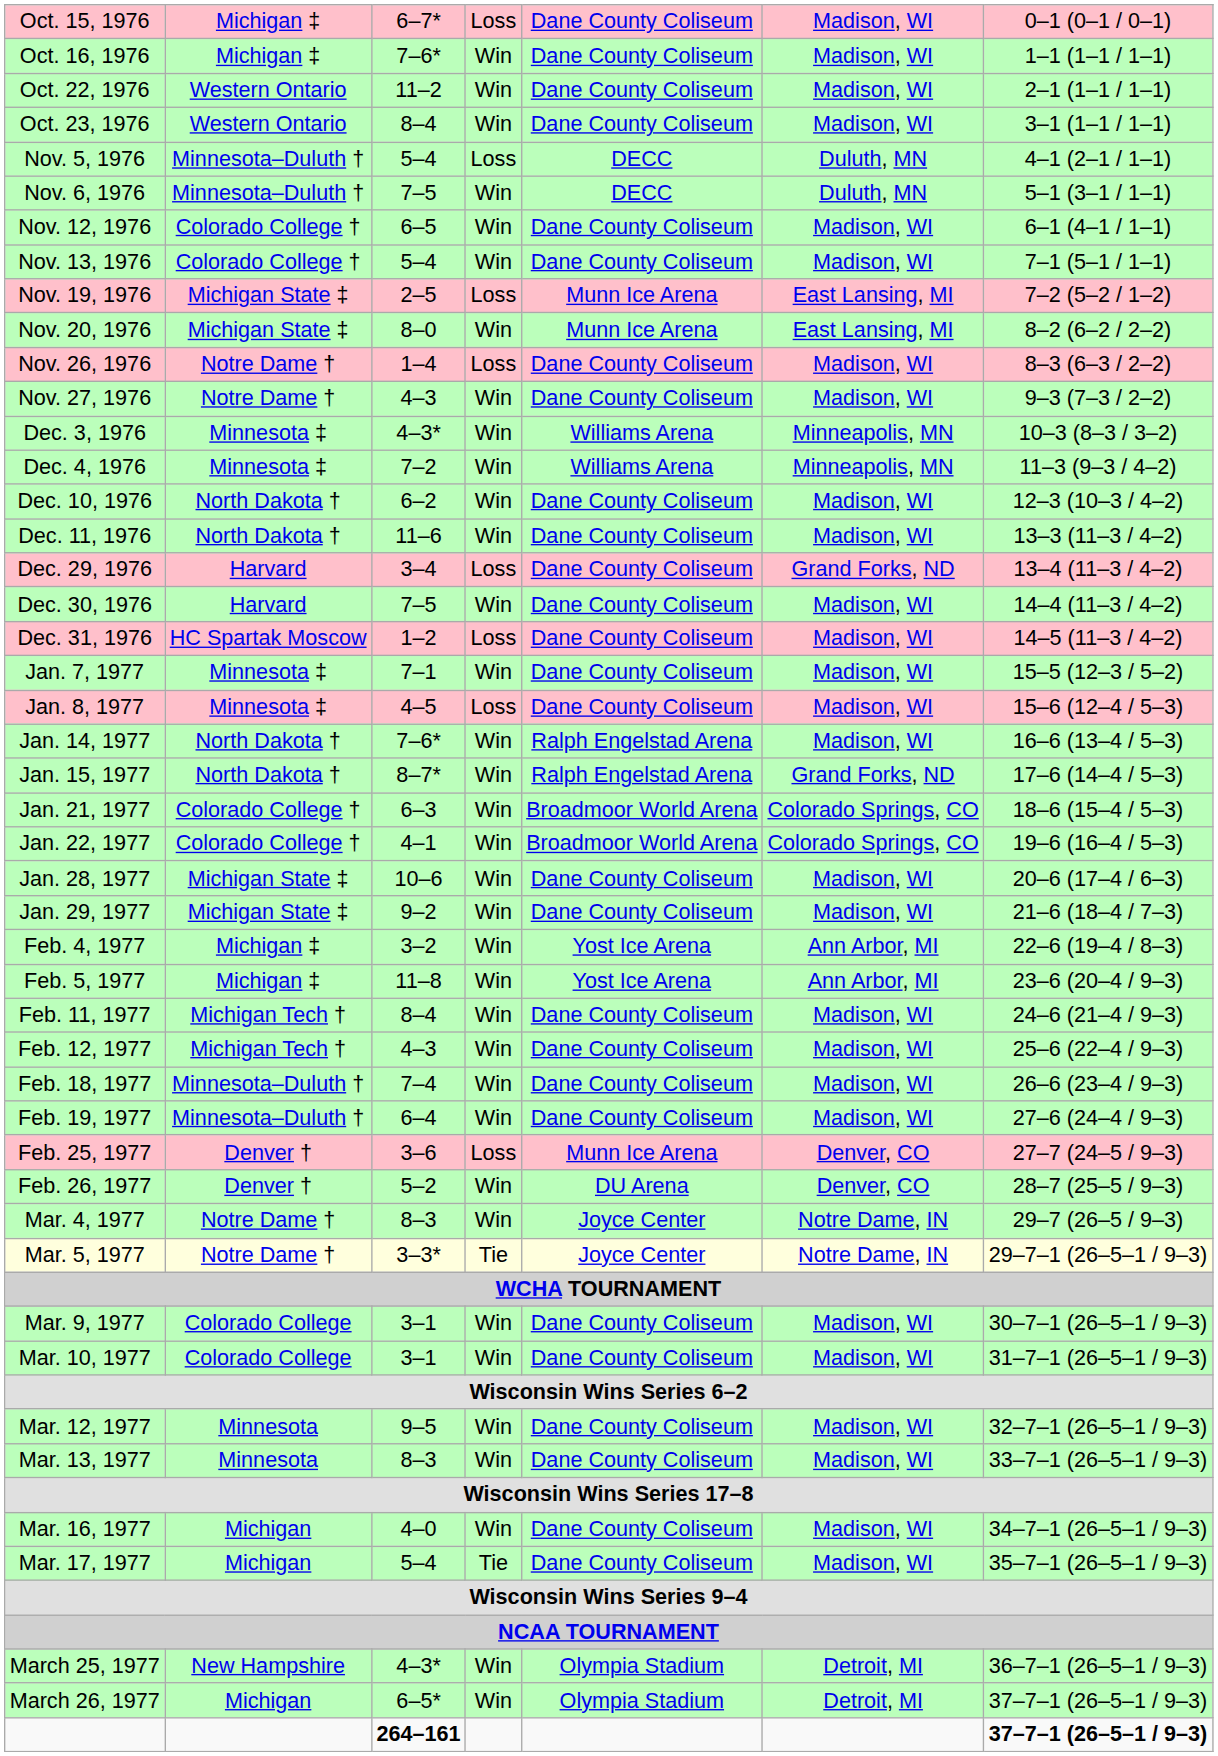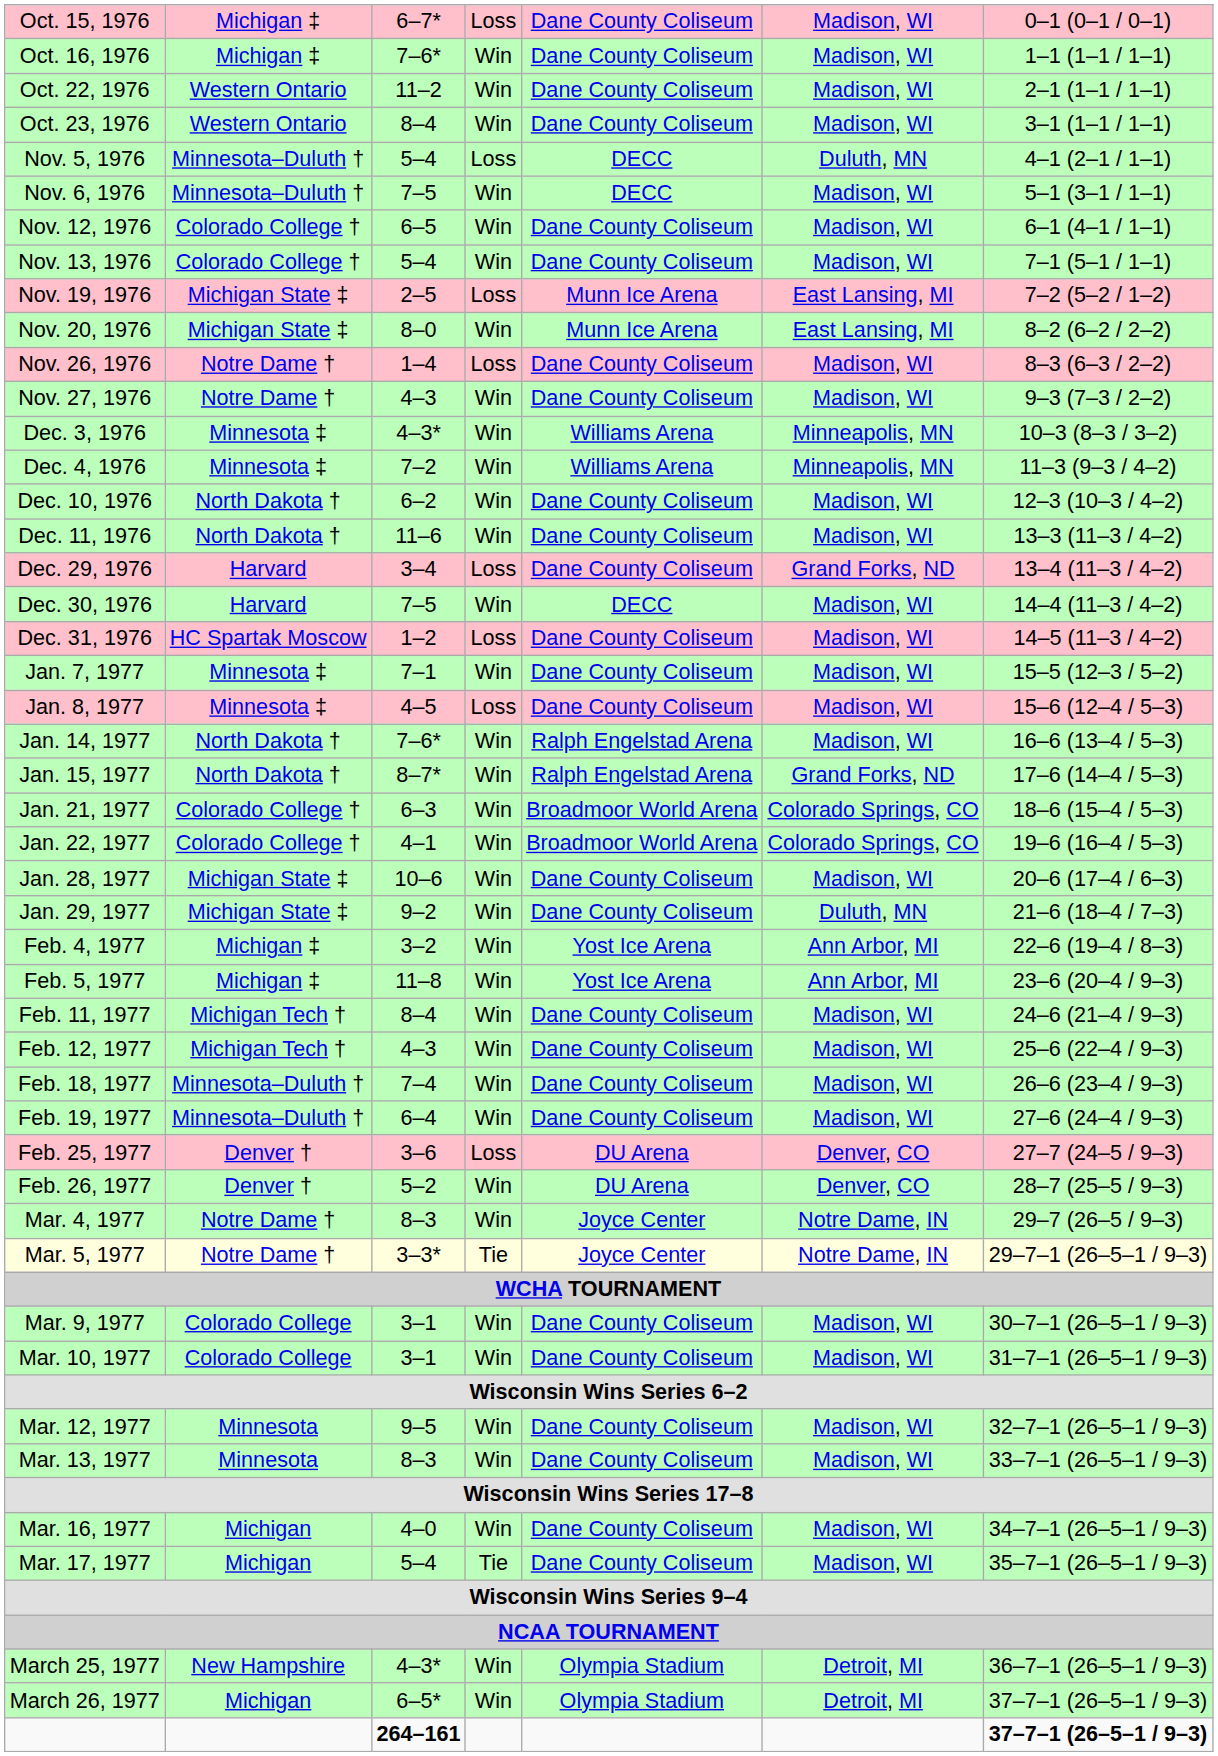 <table class="wikitable">
 <tr align="center" bgcolor="pink">
 <td>Oct. 15, 1976</td>
 <td><a href='#'>Michigan</a> ‡</td>
 <td>6–7*</td>
 <td>Loss</td>
 <td><a href='#'>Dane County Coliseum</a></td>
 <td><a href='#'>Madison</a>, <a href='#'>WI</a></td>
 <td>0–1 (0–1 / 0–1)</td>
 </tr>
 <tr align="center" bgcolor="bbffbb">
 <td>Oct. 16, 1976</td>
 <td><a href='#'>Michigan</a> ‡</td>
 <td>7–6*</td>
 <td>Win</td>
 <td><a href='#'>Dane County Coliseum</a></td>
 <td><a href='#'>Madison</a>, <a href='#'>WI</a></td>
 <td>1–1 (1–1 / 1–1)</td>
 </tr>
 <tr align="center" bgcolor="bbffbb">
 <td>Oct. 22, 1976</td>
 <td><a href='#'>Western Ontario</a></td>
 <td>11–2</td>
 <td>Win</td>
 <td><a href='#'>Dane County Coliseum</a></td>
 <td><a href='#'>Madison</a>, <a href='#'>WI</a></td>
 <td>2–1 (1–1 / 1–1)</td>
 </tr>
 <tr align="center" bgcolor="bbffbb">
 <td>Oct. 23, 1976</td>
 <td><a href='#'>Western Ontario</a></td>
 <td>8–4</td>
 <td>Win</td>
 <td><a href='#'>Dane County Coliseum</a></td>
 <td><a href='#'>Madison</a>, <a href='#'>WI</a></td>
 <td>3–1 (1–1 / 1–1)</td>
 </tr>
 <tr align="center" bgcolor="bbffbb">
 <td>Nov. 5, 1976</td>
 <td><a href='#'>Minnesota–Duluth</a> †</td>
 <td>5–4</td>
 <td>Loss</td>
 <td><a href='#'>DECC</a></td>
 <td><a href='#'>Duluth</a>, <a href='#'>MN</a></td>
 <td>4–1 (2–1 / 1–1)</td>
 </tr>
 <tr align="center" bgcolor="bbffbb">
 <td>Nov. 6, 1976</td>
 <td><a href='#'>Minnesota–Duluth</a> †</td>
 <td>7–5</td>
 <td>Win</td>
 <td><a href='#'>DECC</a></td>
-<td><a href='#'>Duluth</a>, <a href='#'>MN</a></td>
+<td><a href='#'>Madison</a>, <a href='#'>WI</a></td>
 <td>5–1 (3–1 / 1–1)</td>
 </tr>
 <tr align="center" bgcolor="bbffbb">
 <td>Nov. 12, 1976</td>
 <td><a href='#'>Colorado College</a> †</td>
 <td>6–5</td>
 <td>Win</td>
 <td><a href='#'>Dane County Coliseum</a></td>
 <td><a href='#'>Madison</a>, <a href='#'>WI</a></td>
 <td>6–1 (4–1 / 1–1)</td>
 </tr>
 <tr align="center" bgcolor="bbffbb">
 <td>Nov. 13, 1976</td>
 <td><a href='#'>Colorado College</a> †</td>
 <td>5–4</td>
 <td>Win</td>
 <td><a href='#'>Dane County Coliseum</a></td>
 <td><a href='#'>Madison</a>, <a href='#'>WI</a></td>
 <td>7–1 (5–1 / 1–1)</td>
 </tr>
 <tr align="center" bgcolor="pink">
 <td>Nov. 19, 1976</td>
 <td><a href='#'>Michigan State</a> ‡</td>
 <td>2–5</td>
 <td>Loss</td>
 <td><a href='#'>Munn Ice Arena</a></td>
 <td><a href='#'>East Lansing</a>, <a href='#'>MI</a></td>
 <td>7–2 (5–2 / 1–2)</td>
 </tr>
 <tr align="center" bgcolor="bbffbb">
 <td>Nov. 20, 1976</td>
 <td><a href='#'>Michigan State</a> ‡</td>
 <td>8–0</td>
 <td>Win</td>
 <td><a href='#'>Munn Ice Arena</a></td>
 <td><a href='#'>East Lansing</a>, <a href='#'>MI</a></td>
 <td>8–2 (6–2 / 2–2)</td>
 </tr>
 <tr align="center" bgcolor="pink">
 <td>Nov. 26, 1976</td>
 <td><a href='#'>Notre Dame</a> †</td>
 <td>1–4</td>
 <td>Loss</td>
 <td><a href='#'>Dane County Coliseum</a></td>
 <td><a href='#'>Madison</a>, <a href='#'>WI</a></td>
 <td>8–3 (6–3 / 2–2)</td>
 </tr>
 <tr align="center" bgcolor="bbffbb">
 <td>Nov. 27, 1976</td>
 <td><a href='#'>Notre Dame</a> †</td>
 <td>4–3</td>
 <td>Win</td>
 <td><a href='#'>Dane County Coliseum</a></td>
 <td><a href='#'>Madison</a>, <a href='#'>WI</a></td>
 <td>9–3 (7–3 / 2–2)</td>
 </tr>
 <tr align="center" bgcolor="bbffbb">
 <td>Dec. 3, 1976</td>
 <td><a href='#'>Minnesota</a> ‡</td>
 <td>4–3*</td>
 <td>Win</td>
 <td><a href='#'>Williams Arena</a></td>
 <td><a href='#'>Minneapolis</a>, <a href='#'>MN</a></td>
 <td>10–3 (8–3 / 3–2)</td>
 </tr>
 <tr align="center" bgcolor="bbffbb">
 <td>Dec. 4, 1976</td>
 <td><a href='#'>Minnesota</a> ‡</td>
 <td>7–2</td>
 <td>Win</td>
 <td><a href='#'>Williams Arena</a></td>
 <td><a href='#'>Minneapolis</a>, <a href='#'>MN</a></td>
 <td>11–3 (9–3 / 4–2)</td>
 </tr>
 <tr align="center" bgcolor="bbffbb">
 <td>Dec. 10, 1976</td>
 <td><a href='#'>North Dakota</a> †</td>
 <td>6–2</td>
 <td>Win</td>
 <td><a href='#'>Dane County Coliseum</a></td>
 <td><a href='#'>Madison</a>, <a href='#'>WI</a></td>
 <td>12–3 (10–3 / 4–2)</td>
 </tr>
 <tr align="center" bgcolor="bbffbb">
 <td>Dec. 11, 1976</td>
 <td><a href='#'>North Dakota</a> †</td>
 <td>11–6</td>
 <td>Win</td>
 <td><a href='#'>Dane County Coliseum</a></td>
 <td><a href='#'>Madison</a>, <a href='#'>WI</a></td>
 <td>13–3 (11–3 / 4–2)</td>
 </tr>
 <tr align="center" bgcolor="pink">
 <td>Dec. 29, 1976</td>
 <td><a href='#'>Harvard</a></td>
 <td>3–4</td>
 <td>Loss</td>
 <td><a href='#'>Dane County Coliseum</a></td>
 <td><a href='#'>Grand Forks</a>, <a href='#'>ND</a></td>
 <td>13–4 (11–3 / 4–2)</td>
 </tr>
 <tr align="center" bgcolor="bbffbb">
 <td>Dec. 30, 1976</td>
 <td><a href='#'>Harvard</a></td>
 <td>7–5</td>
 <td>Win</td>
-<td><a href='#'>Dane County Coliseum</a></td>
+<td><a href='#'>DECC</a></td>
 <td><a href='#'>Madison</a>, <a href='#'>WI</a></td>
 <td>14–4 (11–3 / 4–2)</td>
 </tr>
 <tr align="center" bgcolor="pink">
 <td>Dec. 31, 1976</td>
 <td><a href='#'>HC Spartak Moscow</a></td>
 <td>1–2</td>
 <td>Loss</td>
 <td><a href='#'>Dane County Coliseum</a></td>
 <td><a href='#'>Madison</a>, <a href='#'>WI</a></td>
 <td>14–5 (11–3 / 4–2)</td>
 </tr>
 <tr align="center" bgcolor="bbffbb">
 <td>Jan. 7, 1977</td>
 <td><a href='#'>Minnesota</a> ‡</td>
 <td>7–1</td>
 <td>Win</td>
 <td><a href='#'>Dane County Coliseum</a></td>
 <td><a href='#'>Madison</a>, <a href='#'>WI</a></td>
 <td>15–5 (12–3 / 5–2)</td>
 </tr>
 <tr align="center" bgcolor="pink">
 <td>Jan. 8, 1977</td>
 <td><a href='#'>Minnesota</a> ‡</td>
 <td>4–5</td>
 <td>Loss</td>
 <td><a href='#'>Dane County Coliseum</a></td>
 <td><a href='#'>Madison</a>, <a href='#'>WI</a></td>
 <td>15–6 (12–4 / 5–3)</td>
 </tr>
 <tr align="center" bgcolor="bbffbb">
 <td>Jan. 14, 1977</td>
 <td><a href='#'>North Dakota</a> †</td>
 <td>7–6*</td>
 <td>Win</td>
 <td><a href='#'>Ralph Engelstad Arena</a></td>
 <td><a href='#'>Madison</a>, <a href='#'>WI</a></td>
 <td>16–6 (13–4 / 5–3)</td>
 </tr>
 <tr align="center" bgcolor="bbffbb">
 <td>Jan. 15, 1977</td>
 <td><a href='#'>North Dakota</a> †</td>
 <td>8–7*</td>
 <td>Win</td>
 <td><a href='#'>Ralph Engelstad Arena</a></td>
 <td><a href='#'>Grand Forks</a>, <a href='#'>ND</a></td>
 <td>17–6 (14–4 / 5–3)</td>
 </tr>
 <tr align="center" bgcolor="bbffbb">
 <td>Jan. 21, 1977</td>
 <td><a href='#'>Colorado College</a> †</td>
 <td>6–3</td>
 <td>Win</td>
 <td><a href='#'>Broadmoor World Arena</a></td>
 <td><a href='#'>Colorado Springs</a>, <a href='#'>CO</a></td>
 <td>18–6 (15–4 / 5–3)</td>
 </tr>
 <tr align="center" bgcolor="bbffbb">
 <td>Jan. 22, 1977</td>
 <td><a href='#'>Colorado College</a> †</td>
 <td>4–1</td>
 <td>Win</td>
 <td><a href='#'>Broadmoor World Arena</a></td>
 <td><a href='#'>Colorado Springs</a>, <a href='#'>CO</a></td>
 <td>19–6 (16–4 / 5–3)</td>
 </tr>
 <tr align="center" bgcolor="bbffbb">
 <td>Jan. 28, 1977</td>
 <td><a href='#'>Michigan State</a> ‡</td>
 <td>10–6</td>
 <td>Win</td>
 <td><a href='#'>Dane County Coliseum</a></td>
 <td><a href='#'>Madison</a>, <a href='#'>WI</a></td>
 <td>20–6 (17–4 / 6–3)</td>
 </tr>
 <tr align="center" bgcolor="bbffbb">
 <td>Jan. 29, 1977</td>
 <td><a href='#'>Michigan State</a> ‡</td>
 <td>9–2</td>
 <td>Win</td>
 <td><a href='#'>Dane County Coliseum</a></td>
-<td><a href='#'>Madison</a>, <a href='#'>WI</a></td>
+<td><a href='#'>Duluth</a>, <a href='#'>MN</a></td>
 <td>21–6 (18–4 / 7–3)</td>
 </tr>
 <tr align="center" bgcolor="bbffbb">
 <td>Feb. 4, 1977</td>
 <td><a href='#'>Michigan</a> ‡</td>
 <td>3–2</td>
 <td>Win</td>
 <td><a href='#'>Yost Ice Arena</a></td>
 <td><a href='#'>Ann Arbor</a>, <a href='#'>MI</a></td>
 <td>22–6 (19–4 / 8–3)</td>
 </tr>
 <tr align="center" bgcolor="bbffbb">
 <td>Feb. 5, 1977</td>
 <td><a href='#'>Michigan</a> ‡</td>
 <td>11–8</td>
 <td>Win</td>
 <td><a href='#'>Yost Ice Arena</a></td>
 <td><a href='#'>Ann Arbor</a>, <a href='#'>MI</a></td>
 <td>23–6 (20–4 / 9–3)</td>
 </tr>
 <tr align="center" bgcolor="bbffbb">
 <td>Feb. 11, 1977</td>
 <td><a href='#'>Michigan Tech</a> †</td>
 <td>8–4</td>
 <td>Win</td>
 <td><a href='#'>Dane County Coliseum</a></td>
 <td><a href='#'>Madison</a>, <a href='#'>WI</a></td>
 <td>24–6 (21–4 / 9–3)</td>
 </tr>
 <tr align="center" bgcolor="bbffbb">
 <td>Feb. 12, 1977</td>
 <td><a href='#'>Michigan Tech</a> †</td>
 <td>4–3</td>
 <td>Win</td>
 <td><a href='#'>Dane County Coliseum</a></td>
 <td><a href='#'>Madison</a>, <a href='#'>WI</a></td>
 <td>25–6 (22–4 / 9–3)</td>
 </tr>
 <tr align="center" bgcolor="bbffbb">
 <td>Feb. 18, 1977</td>
 <td><a href='#'>Minnesota–Duluth</a> †</td>
 <td>7–4</td>
 <td>Win</td>
 <td><a href='#'>Dane County Coliseum</a></td>
 <td><a href='#'>Madison</a>, <a href='#'>WI</a></td>
 <td>26–6 (23–4 / 9–3)</td>
 </tr>
 <tr align="center" bgcolor="bbffbb">
 <td>Feb. 19, 1977</td>
 <td><a href='#'>Minnesota–Duluth</a> †</td>
 <td>6–4</td>
 <td>Win</td>
 <td><a href='#'>Dane County Coliseum</a></td>
 <td><a href='#'>Madison</a>, <a href='#'>WI</a></td>
 <td>27–6 (24–4 / 9–3)</td>
 </tr>
 <tr align="center" bgcolor="pink">
 <td>Feb. 25, 1977</td>
 <td><a href='#'>Denver</a> †</td>
 <td>3–6</td>
 <td>Loss</td>
-<td><a href='#'>Munn Ice Arena</a></td>
+<td><a href='#'>DU Arena</a></td>
 <td><a href='#'>Denver</a>, <a href='#'>CO</a></td>
 <td>27–7 (24–5 / 9–3)</td>
 </tr>
 <tr align="center" bgcolor="bbffbb">
 <td>Feb. 26, 1977</td>
 <td><a href='#'>Denver</a> †</td>
 <td>5–2</td>
 <td>Win</td>
 <td><a href='#'>DU Arena</a></td>
 <td><a href='#'>Denver</a>, <a href='#'>CO</a></td>
 <td>28–7 (25–5 / 9–3)</td>
 </tr>
 <tr align="center" bgcolor="bbffbb">
 <td>Mar. 4, 1977</td>
 <td><a href='#'>Notre Dame</a> †</td>
 <td>8–3</td>
 <td>Win</td>
 <td><a href='#'>Joyce Center</a></td>
 <td><a href='#'>Notre Dame</a>, <a href='#'>IN</a></td>
 <td>29–7 (26–5 / 9–3)</td>
 </tr>
 <tr align="center" bgcolor="ffffdd">
 <td>Mar. 5, 1977</td>
 <td><a href='#'>Notre Dame</a> †</td>
 <td>3–3*</td>
 <td>Tie</td>
 <td><a href='#'>Joyce Center</a></td>
 <td><a href='#'>Notre Dame</a>, <a href='#'>IN</a></td>
 <td>29–7–1 (26–5–1 / 9–3)</td>
 </tr>
 <tr align="center" bgcolor="#d0d0d0">
 <td colspan=7><strong><a href='#'>WCHA</a> TOURNAMENT</strong></td>
 </tr>
 <tr align="center" bgcolor="bbffbb">
 <td>Mar. 9, 1977</td>
 <td><a href='#'>Colorado College</a></td>
 <td>3–1</td>
 <td>Win</td>
 <td><a href='#'>Dane County Coliseum</a></td>
 <td><a href='#'>Madison</a>, <a href='#'>WI</a></td>
 <td>30–7–1 (26–5–1 / 9–3)</td>
 </tr>
 <tr align="center" bgcolor="bbffbb">
 <td>Mar. 10, 1977</td>
 <td><a href='#'>Colorado College</a></td>
 <td>3–1</td>
 <td>Win</td>
 <td><a href='#'>Dane County Coliseum</a></td>
 <td><a href='#'>Madison</a>, <a href='#'>WI</a></td>
 <td>31–7–1 (26–5–1 / 9–3)</td>
 </tr>
 <tr align="center" bgcolor="#e0e0e0">
 <td colspan=7><strong>Wisconsin Wins Series 6–2</strong></td>
 </tr>
 <tr align="center" bgcolor="bbffbb">
 <td>Mar. 12, 1977</td>
 <td><a href='#'>Minnesota</a></td>
 <td>9–5</td>
 <td>Win</td>
 <td><a href='#'>Dane County Coliseum</a></td>
 <td><a href='#'>Madison</a>, <a href='#'>WI</a></td>
 <td>32–7–1 (26–5–1 / 9–3)</td>
 </tr>
 <tr align="center" bgcolor="bbffbb">
 <td>Mar. 13, 1977</td>
 <td><a href='#'>Minnesota</a></td>
 <td>8–3</td>
 <td>Win</td>
 <td><a href='#'>Dane County Coliseum</a></td>
 <td><a href='#'>Madison</a>, <a href='#'>WI</a></td>
 <td>33–7–1 (26–5–1 / 9–3)</td>
 </tr>
 <tr align="center" bgcolor="#e0e0e0">
 <td colspan=7><strong>Wisconsin Wins Series 17–8</strong></td>
 </tr>
 <tr align="center" bgcolor="bbffbb">
 <td>Mar. 16, 1977</td>
 <td><a href='#'>Michigan</a></td>
 <td>4–0</td>
 <td>Win</td>
 <td><a href='#'>Dane County Coliseum</a></td>
 <td><a href='#'>Madison</a>, <a href='#'>WI</a></td>
 <td>34–7–1 (26–5–1 / 9–3)</td>
 </tr>
 <tr align="center" bgcolor="bbffbb">
 <td>Mar. 17, 1977</td>
 <td><a href='#'>Michigan</a></td>
 <td>5–4</td>
 <td>Tie</td>
 <td><a href='#'>Dane County Coliseum</a></td>
 <td><a href='#'>Madison</a>, <a href='#'>WI</a></td>
 <td>35–7–1 (26–5–1 / 9–3)</td>
 </tr>
 <tr align="center" bgcolor="#e0e0e0">
 <td colspan=7><strong>Wisconsin Wins Series 9–4</strong></td>
 </tr>
 <tr align="center" bgcolor="#d0d0d0">
 <td colspan=7><strong><a href='#'>NCAA TOURNAMENT</a></strong></td>
 </tr>
 <tr align="center" bgcolor="bbffbb">
 <td>March 25, 1977</td>
 <td><a href='#'>New Hampshire</a></td>
 <td>4–3*</td>
 <td>Win</td>
 <td><a href='#'>Olympia Stadium</a></td>
 <td><a href='#'>Detroit</a>, <a href='#'>MI</a></td>
 <td>36–7–1 (26–5–1 / 9–3)</td>
 </tr>
 <tr align="center" bgcolor="bbffbb">
 <td>March 26, 1977</td>
 <td><a href='#'>Michigan</a></td>
 <td>6–5*</td>
 <td>Win</td>
 <td><a href='#'>Olympia Stadium</a></td>
 <td><a href='#'>Detroit</a>, <a href='#'>MI</a></td>
 <td>37–7–1 (26–5–1 / 9–3)</td>
 </tr>
 <tr align="center" bgcolor="">
 <td></td>
 <td></td>
 <td><strong>264–161</strong></td>
 <td></td>
 <td></td>
 <td></td>
 <td><strong>37–7–1 (26–5–1 / 9–3)</strong></td>
 </tr>
 </table>
